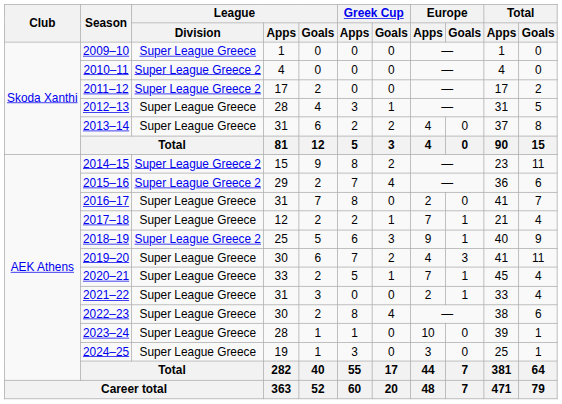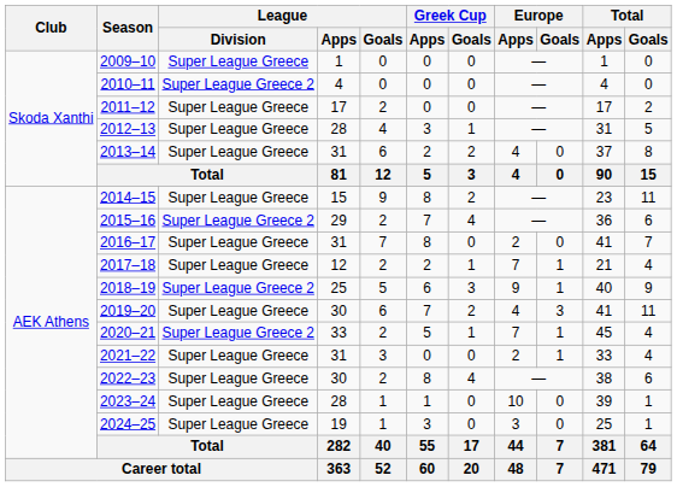 <table class="wikitable" style="text-align:center">
 <tr>
 <th rowspan=2>Club</th>
 <th rowspan=2>Season</th>
 <th colspan=3>League</th>
 <th colspan=2><a href='#'>Greek Cup</a></th>
 <th colspan=2>Europe</th>
 <th colspan=3>Total</th>
 </tr>
 <tr>
 <th>Division</th>
 <th>Apps</th>
 <th>Goals</th>
 <th>Apps</th>
 <th>Goals</th>
 <th>Apps</th>
 <th>Goals</th>
 <th>Apps</th>
 <th>Goals</th>
 </tr>
 <tr>
 <td rowspan=6><a href='#'>Skoda Xanthi</a></td>
 <td><a href='#'>2009–10</a></td>
 <td><a href='#'>Super League Greece</a></td>
 <td>1</td>
 <td>0</td>
 <td>0</td>
 <td>0</td>
 <td colspan="2">—</td>
 <td>1</td>
 <td>0</td>
 </tr>
 <tr>
 <td><a href='#'>2010–11</a></td>
 <td><a href='#'>Super League Greece 2</a></td>
 <td>4</td>
 <td>0</td>
 <td>0</td>
 <td>0</td>
 <td colspan="2">—</td>
 <td>4</td>
 <td>0</td>
 </tr>
 <tr>
 <td><a href='#'>2011–12</a></td>
-<td><a href='#'>Super League Greece 2</a></td>
+<td>Super League Greece</td>
 <td>17</td>
 <td>2</td>
 <td>0</td>
 <td>0</td>
 <td colspan="2">—</td>
 <td>17</td>
 <td>2</td>
 </tr>
 <tr>
 <td><a href='#'>2012–13</a></td>
 <td>Super League Greece</td>
 <td>28</td>
 <td>4</td>
 <td>3</td>
 <td>1</td>
 <td colspan="2">—</td>
 <td>31</td>
 <td>5</td>
 </tr>
 <tr>
 <td><a href='#'>2013–14</a></td>
 <td>Super League Greece</td>
 <td>31</td>
 <td>6</td>
 <td>2</td>
 <td>2</td>
 <td>4</td>
 <td>0</td>
 <td>37</td>
 <td>8</td>
 </tr>
 <tr>
 <th colspan="2">Total</th>
 <th>81</th>
 <th>12</th>
 <th>5</th>
 <th>3</th>
 <th>4</th>
 <th>0</th>
 <th>90</th>
 <th>15</th>
 </tr>
 <tr>
 <td rowspan="12"><a href='#'>AEK Athens</a></td>
 <td><a href='#'>2014–15</a></td>
-<td><a href='#'>Super League Greece 2</a></td>
+<td>Super League Greece</td>
 <td>15</td>
 <td>9</td>
 <td>8</td>
 <td>2</td>
 <td colspan="2">—</td>
 <td>23</td>
 <td>11</td>
 </tr>
 <tr>
 <td><a href='#'>2015–16</a></td>
 <td><a href='#'>Super League Greece 2</a></td>
 <td>29</td>
 <td>2</td>
 <td>7</td>
 <td>4</td>
 <td colspan="2">—</td>
 <td>36</td>
 <td>6</td>
 </tr>
 <tr>
 <td><a href='#'>2016–17</a></td>
 <td>Super League Greece</td>
 <td>31</td>
 <td>7</td>
 <td>8</td>
 <td>0</td>
 <td>2</td>
 <td>0</td>
 <td>41</td>
 <td>7</td>
 </tr>
 <tr>
 <td><a href='#'>2017–18</a></td>
 <td>Super League Greece</td>
 <td>12</td>
 <td>2</td>
 <td>2</td>
 <td>1</td>
 <td>7</td>
 <td>1</td>
 <td>21</td>
 <td>4</td>
 </tr>
 <tr>
 <td><a href='#'>2018–19</a></td>
 <td><a href='#'>Super League Greece 2</a></td>
 <td>25</td>
 <td>5</td>
 <td>6</td>
 <td>3</td>
 <td>9</td>
 <td>1</td>
 <td>40</td>
 <td>9</td>
 </tr>
 <tr>
 <td><a href='#'>2019–20</a></td>
 <td>Super League Greece</td>
 <td>30</td>
 <td>6</td>
 <td>7</td>
 <td>2</td>
 <td>4</td>
 <td>3</td>
 <td>41</td>
 <td>11</td>
 </tr>
 <tr>
 <td><a href='#'>2020–21</a></td>
-<td>Super League Greece</td>
+<td><a href='#'>Super League Greece 2</a></td>
 <td>33</td>
 <td>2</td>
 <td>5</td>
 <td>1</td>
 <td>7</td>
 <td>1</td>
 <td>45</td>
 <td>4</td>
 </tr>
 <tr>
 <td><a href='#'>2021–22</a></td>
 <td>Super League Greece</td>
 <td>31</td>
 <td>3</td>
 <td>0</td>
 <td>0</td>
 <td>2</td>
 <td>1</td>
 <td>33</td>
 <td>4</td>
 </tr>
 <tr>
 <td><a href='#'>2022–23</a></td>
 <td>Super League Greece</td>
 <td>30</td>
 <td>2</td>
 <td>8</td>
 <td>4</td>
 <td colspan="2">—</td>
 <td>38</td>
 <td>6</td>
 </tr>
 <tr>
 <td><a href='#'>2023–24</a></td>
 <td>Super League Greece</td>
 <td>28</td>
 <td>1</td>
 <td>1</td>
 <td>0</td>
 <td>10</td>
 <td>0</td>
 <td>39</td>
 <td>1</td>
 </tr>
 <tr>
 <td><a href='#'>2024–25</a></td>
 <td>Super League Greece</td>
 <td>19</td>
 <td>1</td>
 <td>3</td>
 <td>0</td>
 <td>3</td>
 <td>0</td>
 <td>25</td>
 <td>1</td>
 </tr>
 <tr>
 <th colspan="2">Total</th>
 <th>282</th>
 <th>40</th>
 <th>55</th>
 <th>17</th>
 <th>44</th>
 <th>7</th>
 <th>381</th>
 <th>64</th>
 </tr>
 <tr>
 <th colspan="3">Career total</th>
 <th>363</th>
 <th>52</th>
 <th>60</th>
 <th>20</th>
 <th>48</th>
 <th>7</th>
 <th>471</th>
 <th>79</th>
 </tr>
 </table>
